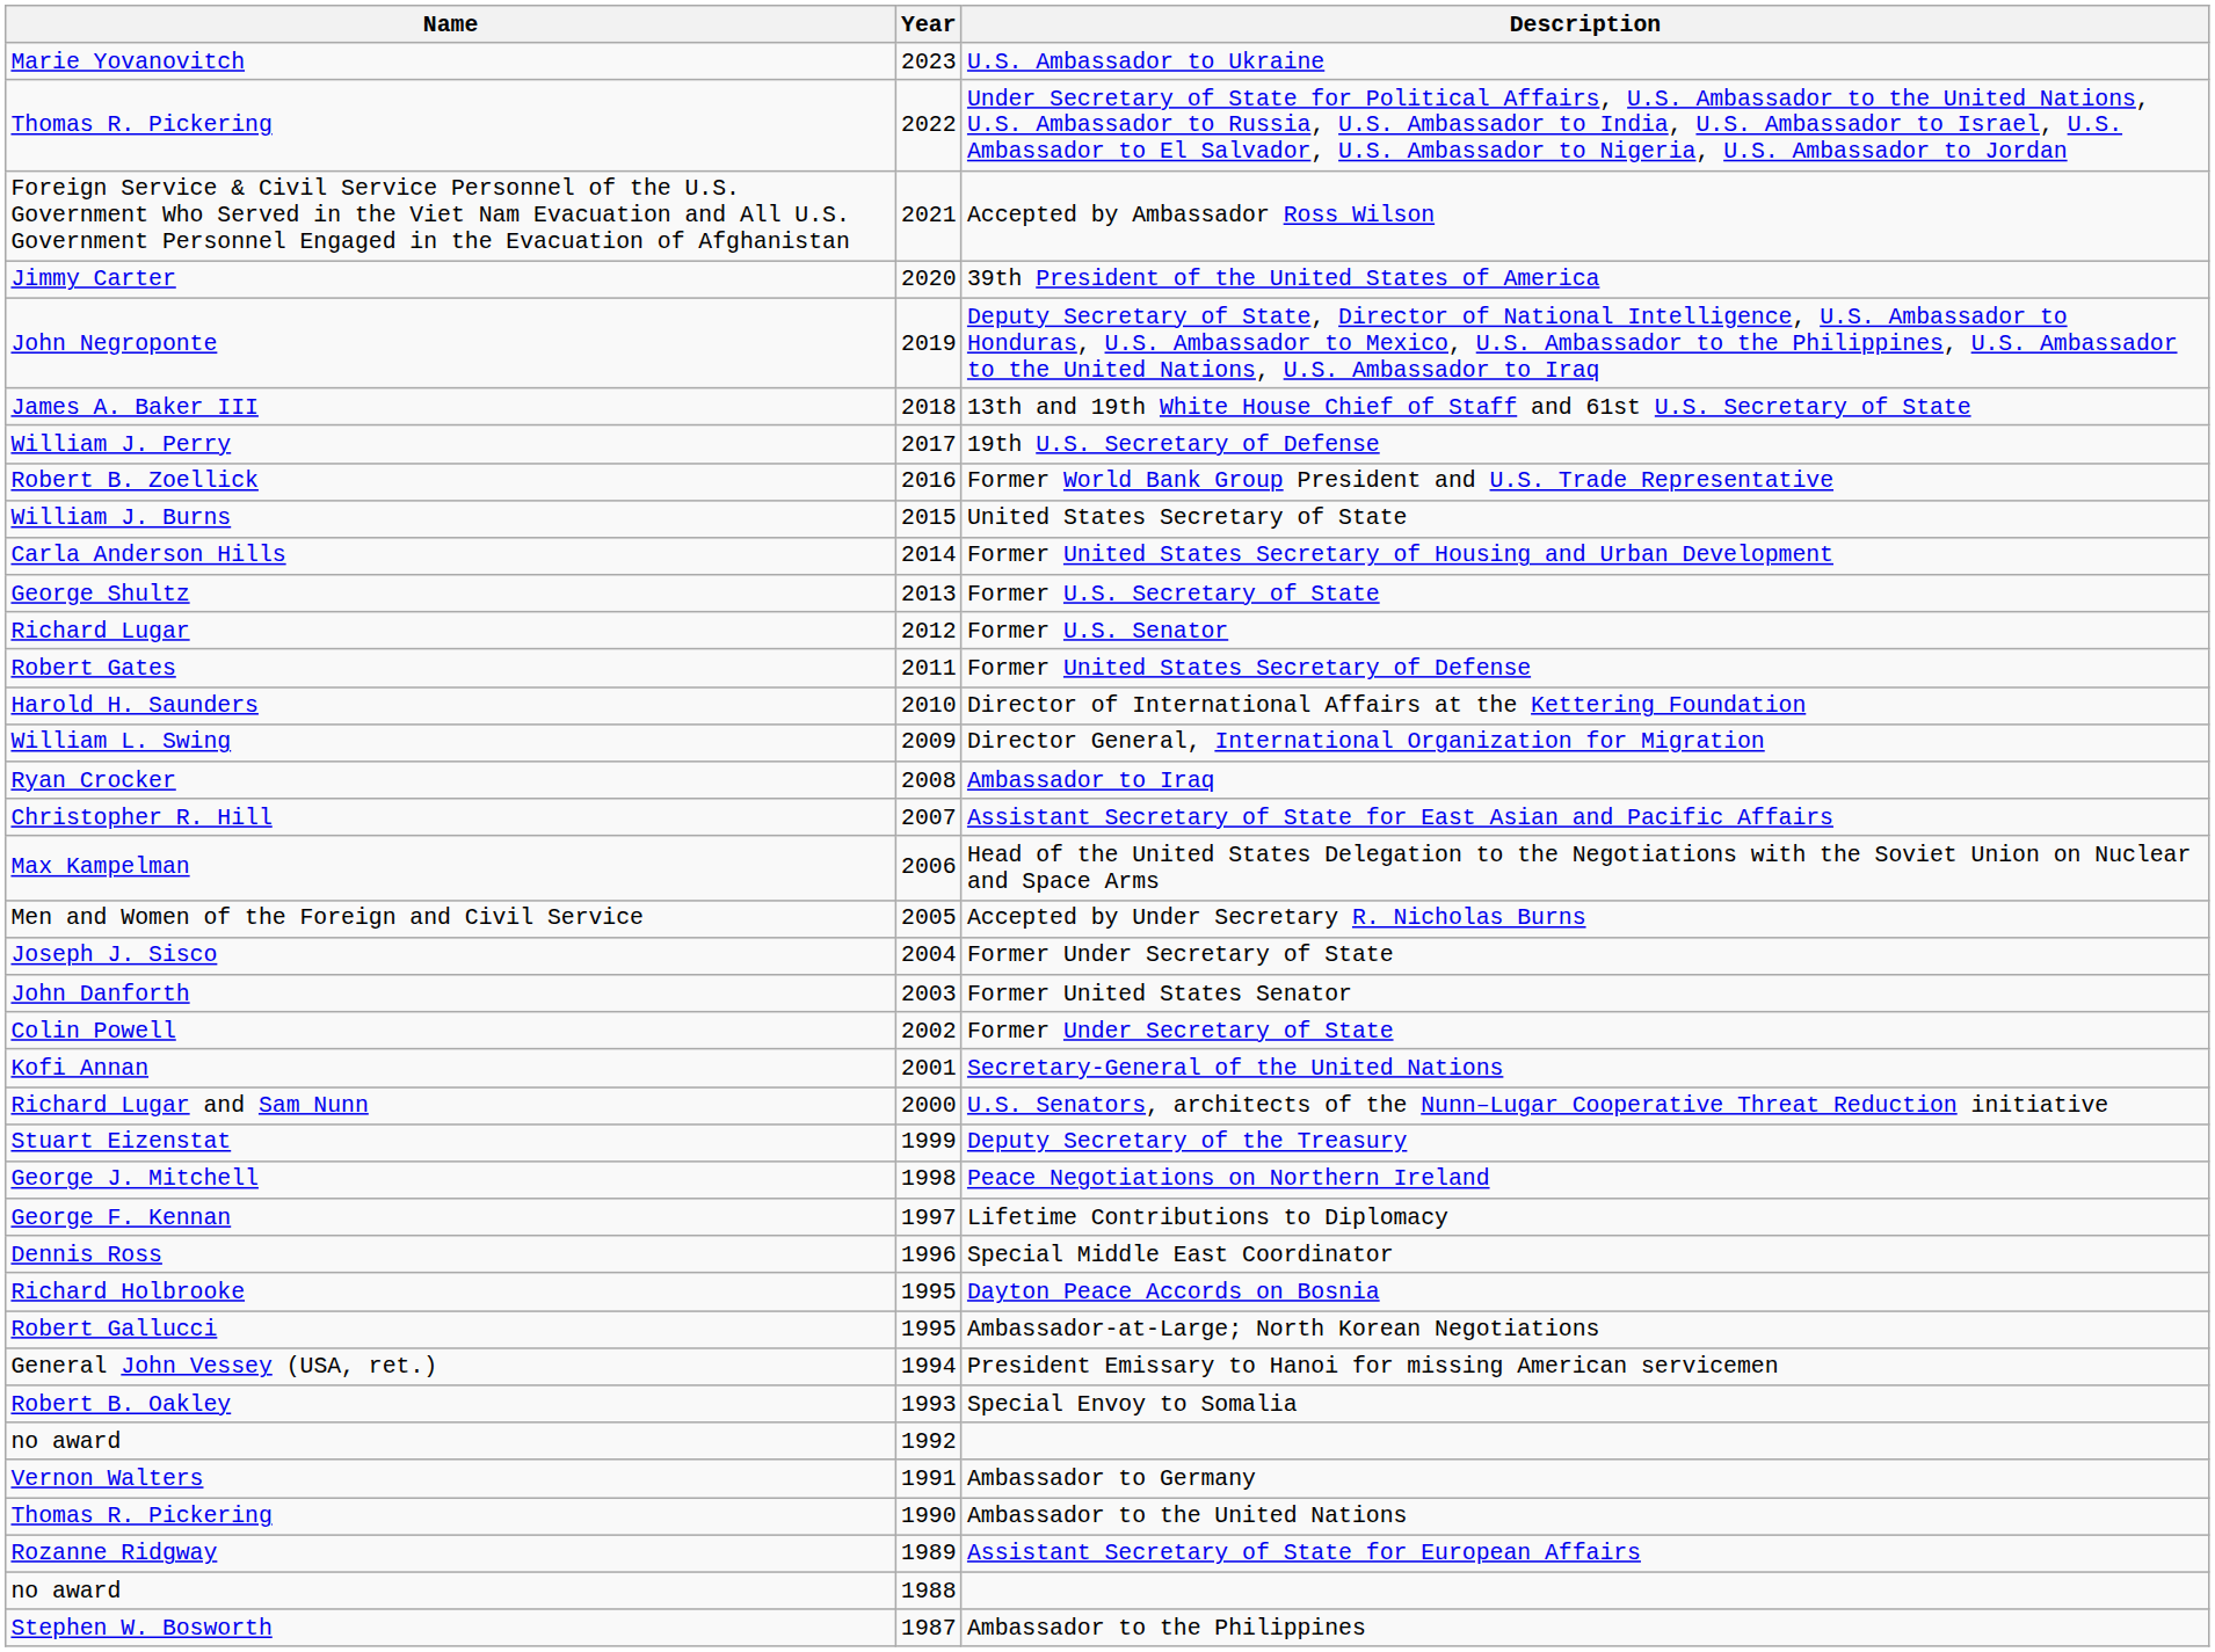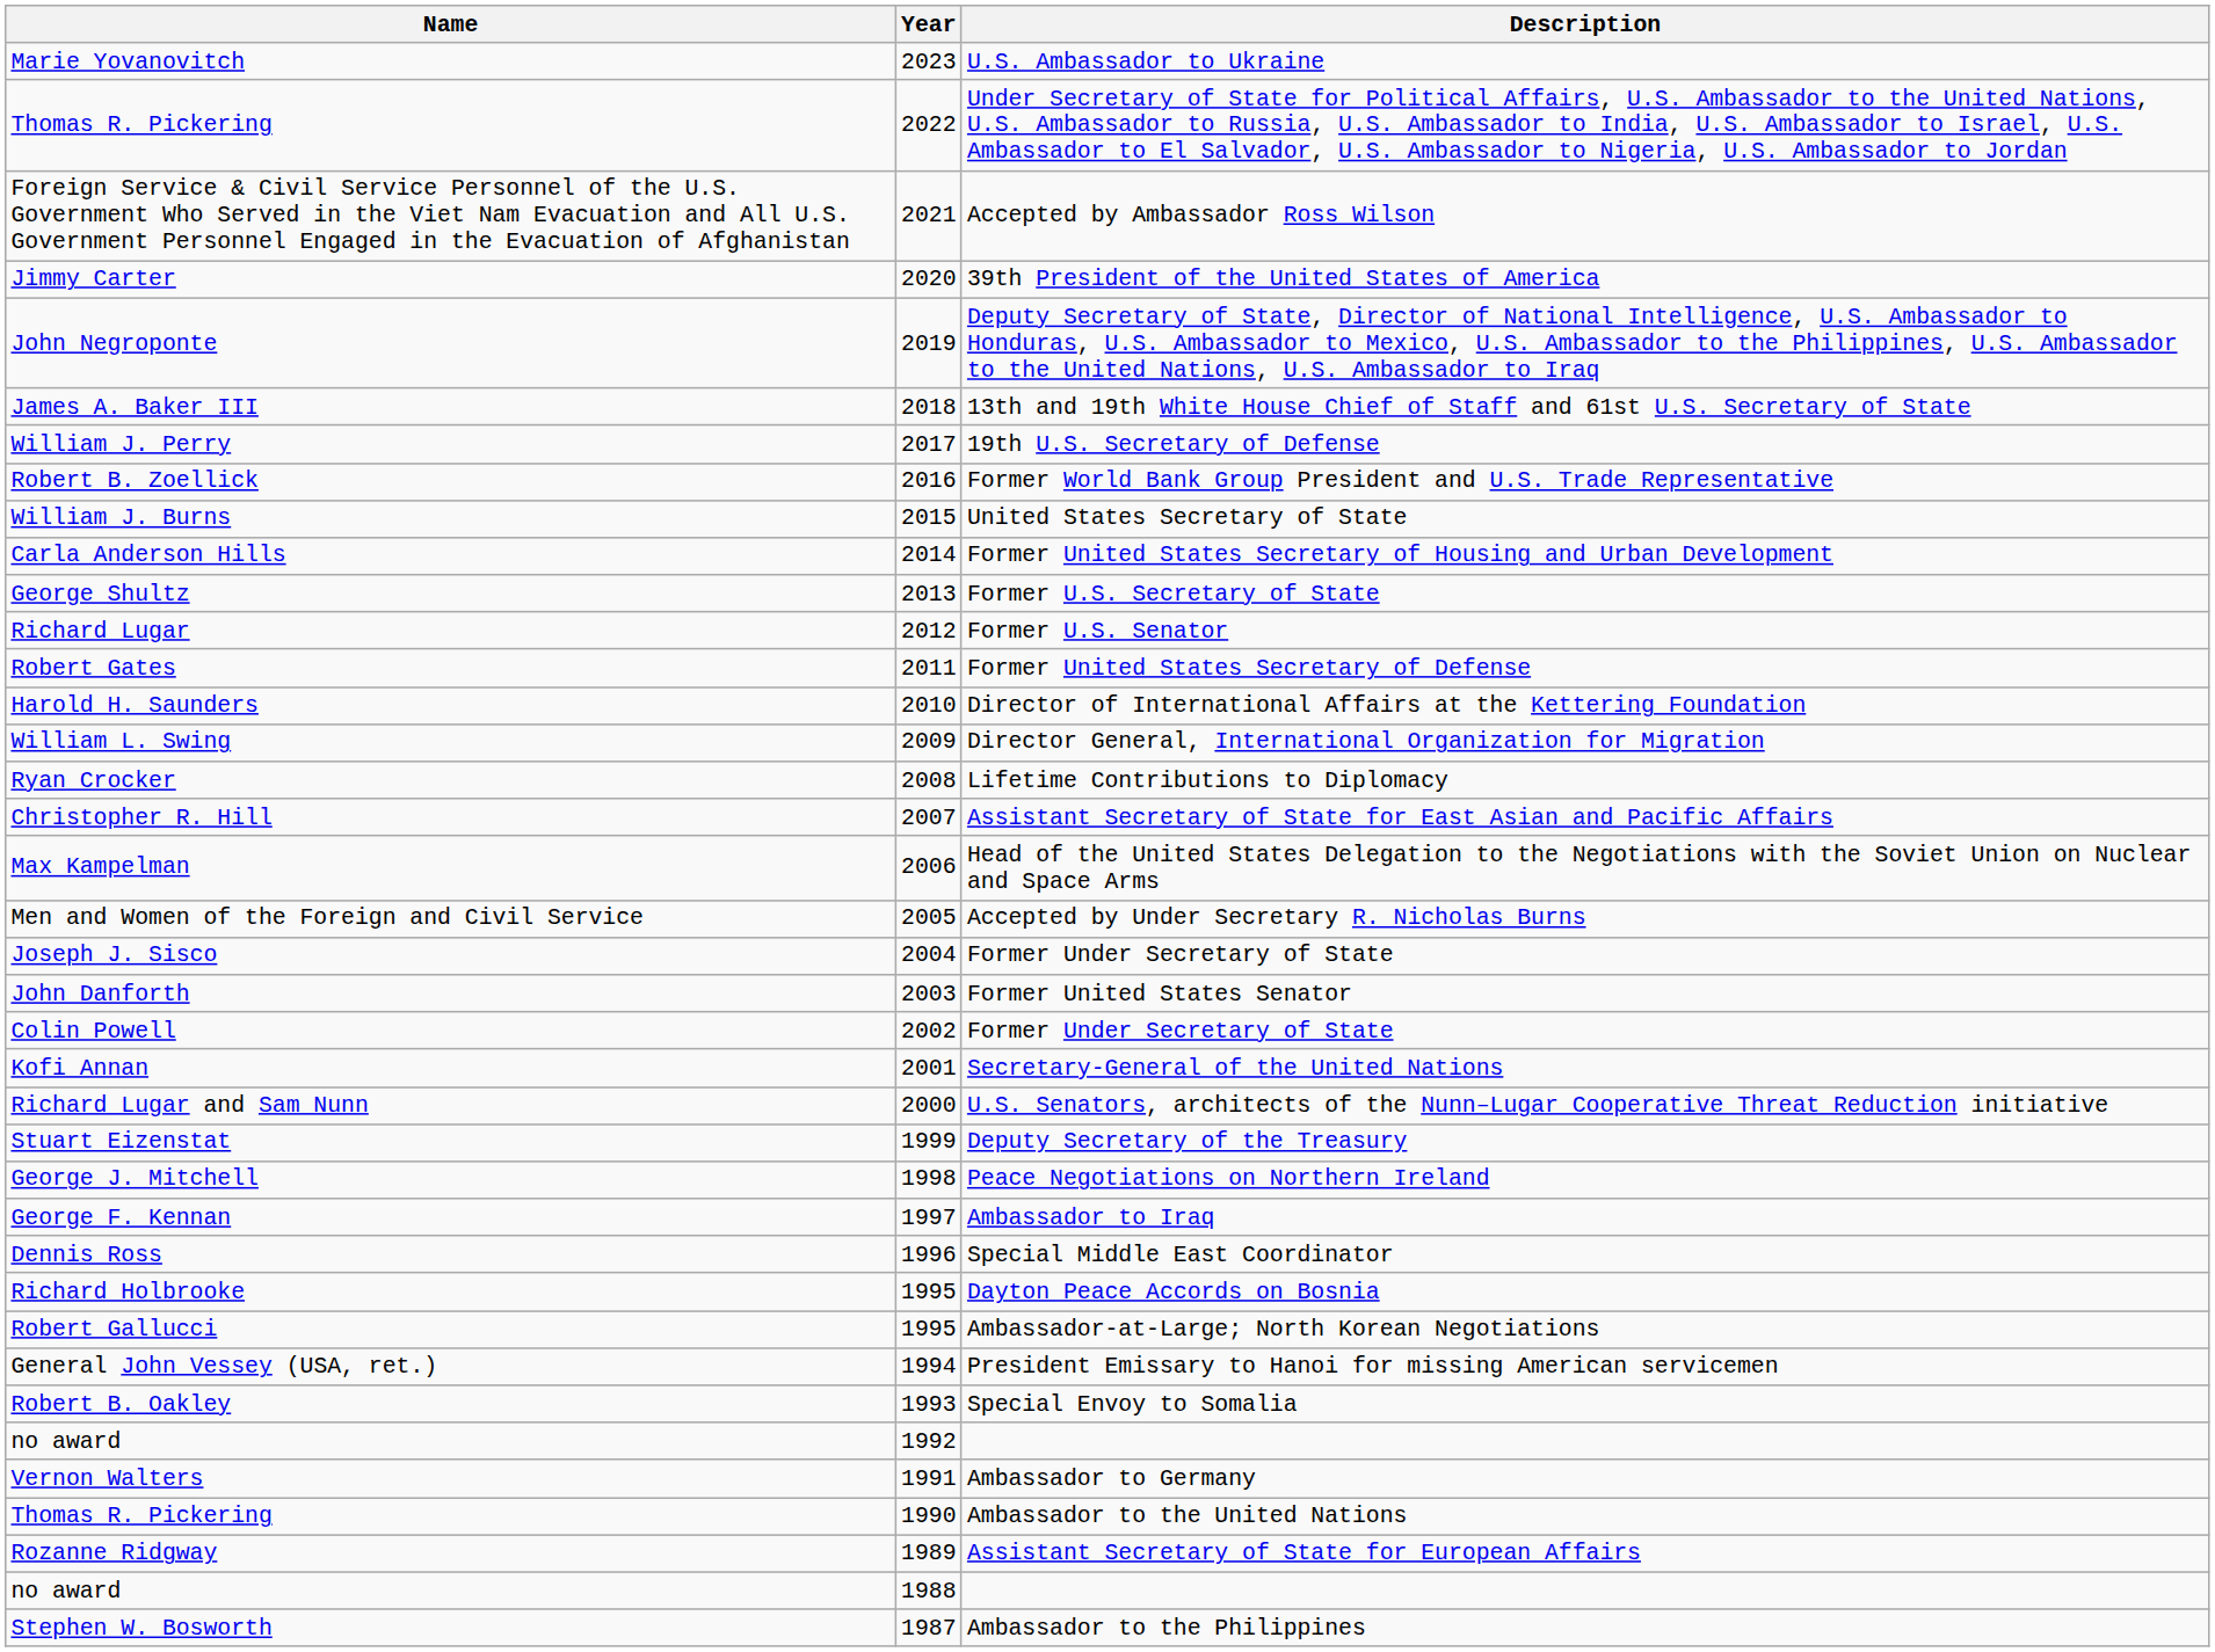 <table class="wikitable">
 <tr>
 <th>Name</th>
 <th>Year</th>
 <th>Description</th>
 </tr>
 <tr>
 <td><a href='#'>Marie Yovanovitch</a></td>
 <td>2023</td>
 <td><a href='#'>U.S. Ambassador to Ukraine</a></td>
 </tr>
 <tr>
 <td><a href='#'>Thomas R. Pickering</a></td>
 <td>2022</td>
 <td><a href='#'>Under Secretary of State for Political Affairs</a>, <a href='#'>U.S. Ambassador  to the United Nations</a>, <a href='#'>U.S. Ambassador to Russia</a>, <a href='#'>U.S. Ambassador to India</a>, <a href='#'>U.S. Ambassador to Israel</a>, <a href='#'>U.S. Ambassador to El Salvador</a>, <a href='#'>U.S. Ambassador to Nigeria</a>, <a href='#'>U.S. Ambassador to Jordan</a></td>
 </tr>
 <tr>
 <td>Foreign Service & Civil Service Personnel of the U.S. Government Who Served in the Viet Nam Evacuation and All U.S. Government Personnel Engaged in the Evacuation of Afghanistan</td>
 <td>2021</td>
 <td>Accepted by Ambassador <a href='#'>Ross Wilson</a></td>
 </tr>
 <tr>
 <td><a href='#'>Jimmy Carter</a></td>
 <td>2020</td>
 <td>39th <a href='#'>President of the United States of America</a></td>
 </tr>
 <tr>
 <td><a href='#'>John Negroponte</a></td>
 <td>2019</td>
 <td><a href='#'>Deputy Secretary of State</a>, <a href='#'>Director of National Intelligence</a>, <a href='#'>U.S. Ambassador to Honduras</a>, <a href='#'>U.S. Ambassador to Mexico</a>, <a href='#'>U.S. Ambassador to the Philippines</a>, <a href='#'>U.S. Ambassador to the United Nations</a>, <a href='#'>U.S. Ambassador to Iraq</a></td>
 </tr>
 <tr>
 <td><a href='#'>James A. Baker III</a></td>
 <td>2018</td>
 <td>13th and 19th <a href='#'>White House Chief of Staff</a> and 61st <a href='#'>U.S. Secretary of State</a></td>
 </tr>
 <tr>
 <td><a href='#'>William J. Perry</a></td>
 <td>2017</td>
 <td>19th <a href='#'>U.S. Secretary of Defense</a></td>
 </tr>
 <tr>
 <td><a href='#'>Robert B. Zoellick</a></td>
 <td>2016</td>
 <td>Former <a href='#'>World Bank Group</a> President and <a href='#'>U.S. Trade Representative</a></td>
 </tr>
 <tr>
 <td><a href='#'>William J. Burns</a></td>
 <td>2015</td>
 <td>United States Secretary of State</td>
 </tr>
 <tr>
 <td><a href='#'>Carla Anderson Hills</a></td>
 <td>2014</td>
 <td>Former <a href='#'>United States Secretary of Housing and Urban Development</a></td>
 </tr>
 <tr>
 <td><a href='#'>George Shultz</a></td>
 <td>2013</td>
 <td>Former <a href='#'>U.S. Secretary of State</a></td>
 </tr>
 <tr>
 <td><a href='#'>Richard Lugar</a></td>
 <td>2012</td>
 <td>Former <a href='#'>U.S. Senator</a></td>
 </tr>
 <tr>
 <td><a href='#'>Robert Gates</a></td>
 <td>2011</td>
 <td>Former <a href='#'>United States Secretary of Defense</a></td>
 </tr>
 <tr>
 <td><a href='#'>Harold H. Saunders</a></td>
 <td>2010</td>
 <td>Director of International Affairs at the <a href='#'>Kettering Foundation</a></td>
 </tr>
 <tr>
 <td><a href='#'>William L. Swing</a></td>
 <td>2009</td>
 <td>Director General, <a href='#'>International Organization for Migration</a></td>
 </tr>
 <tr>
 <td><a href='#'>Ryan Crocker</a></td>
 <td>2008</td>
-<td><a href='#'>Ambassador to Iraq</a></td>
+<td>Lifetime Contributions to Diplomacy</td>
 </tr>
 <tr>
 <td><a href='#'>Christopher R. Hill</a></td>
 <td>2007</td>
 <td><a href='#'>Assistant Secretary of State for East Asian and Pacific Affairs</a></td>
 </tr>
 <tr>
 <td><a href='#'>Max Kampelman</a></td>
 <td>2006</td>
 <td>Head of the United States Delegation to the Negotiations with the Soviet Union on Nuclear and Space Arms</td>
 </tr>
 <tr>
 <td>Men and Women of the Foreign and Civil Service</td>
 <td>2005</td>
 <td>Accepted by Under Secretary <a href='#'>R. Nicholas Burns</a></td>
 </tr>
 <tr>
 <td><a href='#'>Joseph J. Sisco</a></td>
 <td>2004</td>
 <td>Former Under Secretary of State</td>
 </tr>
 <tr>
 <td><a href='#'>John Danforth</a></td>
 <td>2003</td>
 <td>Former United States Senator</td>
 </tr>
 <tr>
 <td><a href='#'>Colin Powell</a></td>
 <td>2002</td>
 <td>Former <a href='#'>Under Secretary of State</a></td>
 </tr>
 <tr>
 <td><a href='#'>Kofi Annan</a></td>
 <td>2001</td>
 <td><a href='#'>Secretary-General of the United Nations</a></td>
 </tr>
 <tr>
 <td><a href='#'>Richard Lugar</a> and <a href='#'>Sam Nunn</a></td>
 <td>2000</td>
 <td><a href='#'>U.S. Senators</a>, architects of the <a href='#'>Nunn–Lugar Cooperative Threat Reduction</a> initiative</td>
 </tr>
 <tr>
 <td><a href='#'>Stuart Eizenstat</a></td>
 <td>1999</td>
 <td><a href='#'>Deputy Secretary of the Treasury</a></td>
 </tr>
 <tr>
 <td><a href='#'>George J. Mitchell</a></td>
 <td>1998</td>
 <td><a href='#'>Peace Negotiations on Northern Ireland</a></td>
 </tr>
 <tr>
 <td><a href='#'>George F. Kennan</a></td>
 <td>1997</td>
-<td>Lifetime Contributions to Diplomacy</td>
+<td><a href='#'>Ambassador to Iraq</a></td>
 </tr>
 <tr>
 <td><a href='#'>Dennis Ross</a></td>
 <td>1996</td>
 <td>Special Middle East Coordinator</td>
 </tr>
 <tr>
 <td><a href='#'>Richard Holbrooke</a></td>
 <td>1995</td>
 <td><a href='#'>Dayton Peace Accords on Bosnia</a></td>
 </tr>
 <tr>
 <td><a href='#'>Robert Gallucci</a></td>
 <td>1995</td>
 <td>Ambassador-at-Large; North Korean Negotiations</td>
 </tr>
 <tr>
 <td>General <a href='#'>John Vessey</a> (USA, ret.)</td>
 <td>1994</td>
 <td>President Emissary to Hanoi for missing American servicemen</td>
 </tr>
 <tr>
 <td><a href='#'>Robert B. Oakley</a></td>
 <td>1993</td>
 <td>Special Envoy to Somalia</td>
 </tr>
 <tr>
 <td>no award</td>
 <td>1992</td>
 <td></td>
 </tr>
 <tr>
 <td><a href='#'>Vernon Walters</a></td>
 <td>1991</td>
 <td>Ambassador to Germany</td>
 </tr>
 <tr>
 <td><a href='#'>Thomas R. Pickering</a></td>
 <td>1990</td>
 <td>Ambassador to the United Nations</td>
 </tr>
 <tr>
 <td><a href='#'>Rozanne Ridgway</a></td>
 <td>1989</td>
 <td><a href='#'>Assistant Secretary of State for European Affairs</a></td>
 </tr>
 <tr>
 <td>no award</td>
 <td>1988</td>
 <td></td>
 </tr>
 <tr>
 <td><a href='#'>Stephen W. Bosworth</a></td>
 <td>1987</td>
 <td>Ambassador to the Philippines</td>
 </tr>
 </table>
